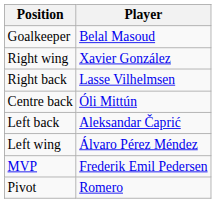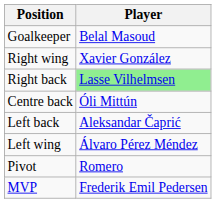 <table class="wikitable">
 <tr>
 <th>Position</th>
 <th>Player</th>
 </tr>
 <tr>
 <td>Goalkeeper</td>
 <td> <a href='#'>Belal Masoud</a></td>
 </tr>
 <tr>
 <td>Right wing</td>
 <td> <a href='#'>Xavier González</a></td>
 </tr>
 <tr>
 <td>Right back</td>
-<td> <a href='#'>Lasse Vilhelmsen</a></td>
+<td style="background: lightgreen;"> <a href='#'>Lasse Vilhelmsen</a></td>
 </tr>
 <tr>
 <td>Centre back</td>
 <td> <a href='#'>Óli Mittún</a></td>
 </tr>
 <tr>
 <td>Left back</td>
 <td> <a href='#'>Aleksandar Čaprić</a></td>
 </tr>
 <tr>
 <td>Left wing</td>
 <td> <a href='#'>Álvaro Pérez Méndez</a></td>
 </tr>
 <tr>
+<td>Pivot</td>
+<td> <a href='#'>Romero</a></td>
+</tr>
+<tr>
 <td><a href='#'>MVP</a></td>
 <td> <a href='#'>Frederik Emil Pedersen</a></td>
 </tr>
-<tr>
-<td>Pivot</td>
-<td> <a href='#'>Romero</a></td>
-</tr>
 </table>
